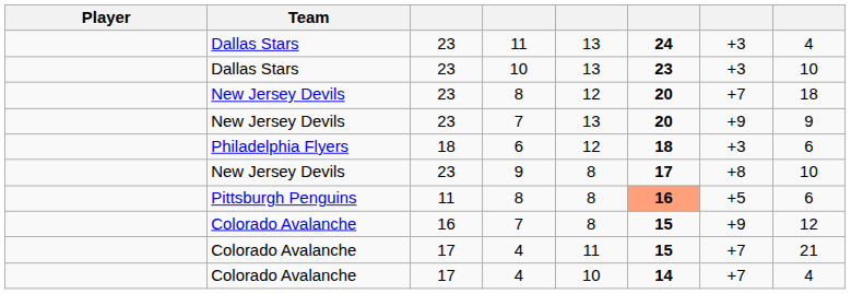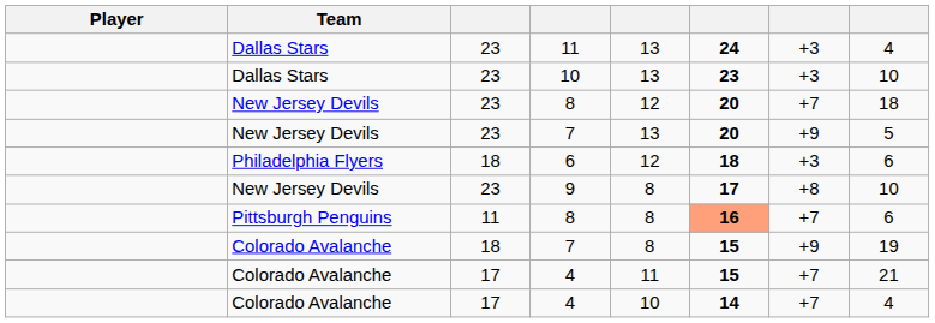 <table style="padding:3px; border-spacing:0; text-align:center;" class="wikitable sortable">
 <tr>
 <th style="width:12em">Player</th>
 <th style="width:12em">Team</th>
 <th style="width:4em"></th>
 <th style="width:4em"></th>
 <th style="width:4em"></th>
 <th style="width:4em"></th>
 <th data-sort-type="number" style="width:4em"></th>
 <th style="width:4em"></th>
 </tr>
 <tr>
 <td align=left></td>
 <td align=left><a href='#'>Dallas Stars</a></td>
 <td>23</td>
 <td>11</td>
 <td>13</td>
 <td><strong>24</strong></td>
 <td>+3</td>
 <td>4</td>
 </tr>
 <tr>
 <td align=left></td>
 <td align=left>Dallas Stars</td>
 <td>23</td>
 <td>10</td>
 <td>13</td>
 <td><strong>23</strong></td>
 <td>+3</td>
 <td>10</td>
 </tr>
 <tr>
 <td align=left></td>
 <td align=left><a href='#'>New Jersey Devils</a></td>
 <td>23</td>
 <td>8</td>
 <td>12</td>
 <td><strong>20</strong></td>
 <td>+7</td>
 <td>18</td>
 </tr>
 <tr>
 <td align=left></td>
 <td align=left>New Jersey Devils</td>
 <td>23</td>
 <td>7</td>
 <td>13</td>
 <td><strong>20</strong></td>
 <td>+9</td>
-<td>9</td>
+<td>5</td>
 </tr>
 <tr>
 <td align=left></td>
 <td align=left><a href='#'>Philadelphia Flyers</a></td>
 <td>18</td>
 <td>6</td>
 <td>12</td>
 <td><strong>18</strong></td>
 <td>+3</td>
 <td>6</td>
 </tr>
 <tr>
 <td align=left></td>
 <td align=left>New Jersey Devils</td>
 <td>23</td>
 <td>9</td>
 <td>8</td>
 <td><strong>17</strong></td>
 <td>+8</td>
 <td>10</td>
 </tr>
 <tr>
 <td align=left></td>
 <td align=left><a href='#'>Pittsburgh Penguins</a></td>
 <td>11</td>
 <td>8</td>
 <td>8</td>
 <td style="background: lightsalmon;"><strong>16</strong></td>
-<td>+5</td>
+<td>+7</td>
 <td>6</td>
 </tr>
 <tr>
 <td align=left></td>
 <td align=left><a href='#'>Colorado Avalanche</a></td>
-<td>16</td>
+<td>18</td>
 <td>7</td>
 <td>8</td>
 <td><strong>15</strong></td>
 <td>+9</td>
-<td>12</td>
+<td>19</td>
 </tr>
 <tr>
 <td align=left></td>
 <td align=left>Colorado Avalanche</td>
 <td>17</td>
 <td>4</td>
 <td>11</td>
 <td><strong>15</strong></td>
 <td>+7</td>
 <td>21</td>
 </tr>
 <tr>
 <td align=left></td>
 <td align=left>Colorado Avalanche</td>
 <td>17</td>
 <td>4</td>
 <td>10</td>
 <td><strong>14</strong></td>
 <td>+7</td>
 <td>4</td>
 </tr>
 </table>
